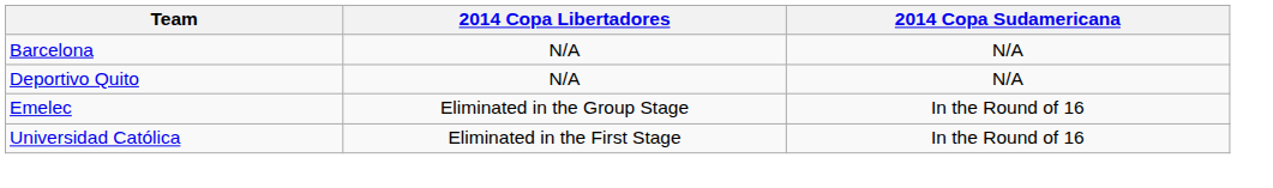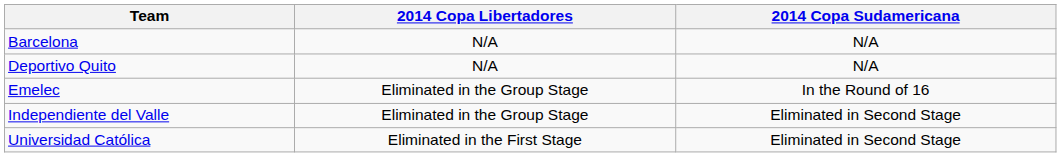 <table class="wikitable">
 <tr>
 <th width= 16%>Team</th>
 <th width= 21%><a href='#'>2014 Copa Libertadores</a></th>
 <th width= 21%><a href='#'>2014 Copa Sudamericana</a></th>
 </tr>
 <tr align="center">
 <td align="left"><a href='#'>Barcelona</a></td>
 <td>N/A</td>
 <td>N/A</td>
 </tr>
 <tr align="center">
 <td align="left"><a href='#'>Deportivo Quito</a></td>
 <td>N/A</td>
 <td>N/A</td>
 </tr>
 <tr align="center">
 <td align="left"><a href='#'>Emelec</a></td>
 <td>Eliminated in the Group Stage</td>
 <td>In the Round of 16</td>
 </tr>
 <tr align="center">
+<td align="left"><a href='#'>Independiente del Valle</a></td>
+<td>Eliminated in the Group Stage</td>
+<td>Eliminated in Second Stage</td>
+</tr>
+<tr align="center">
 <td align="left"><a href='#'>Universidad Católica</a></td>
 <td>Eliminated in the First Stage</td>
-<td>In the Round of 16</td>
+<td>Eliminated in Second Stage</td>
 </tr>
 </table>
